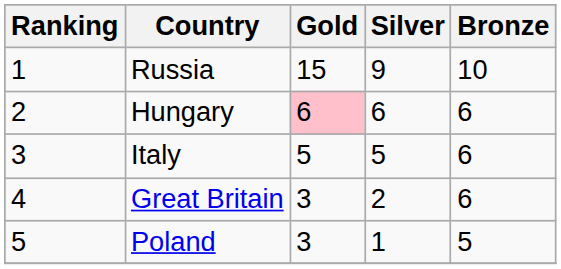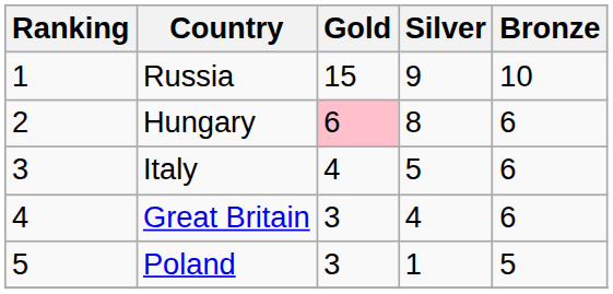 <table class="wikitable">
 <tr>
 <th>Ranking</th>
 <th>Country</th>
 <th>Gold </th>
 <th>Silver </th>
 <th>Bronze </th>
 </tr>
 <tr>
 <td>1</td>
 <td> Russia</td>
 <td>15</td>
 <td>9</td>
 <td>10</td>
 </tr>
 <tr>
 <td>2</td>
 <td> Hungary</td>
 <td style="background: pink;">6</td>
-<td>6</td>
+<td>8</td>
 <td>6</td>
 </tr>
 <tr>
 <td>3</td>
 <td> Italy</td>
-<td>5</td>
+<td>4</td>
 <td>5</td>
 <td>6</td>
 </tr>
 <tr>
 <td>4</td>
 <td> <a href='#'>Great Britain</a></td>
 <td>3</td>
-<td>2</td>
+<td>4</td>
 <td>6</td>
 </tr>
 <tr>
 <td>5</td>
 <td> <a href='#'>Poland</a></td>
 <td>3</td>
 <td>1</td>
 <td>5</td>
 </tr>
 <tr>
 </tr>
 </table>
